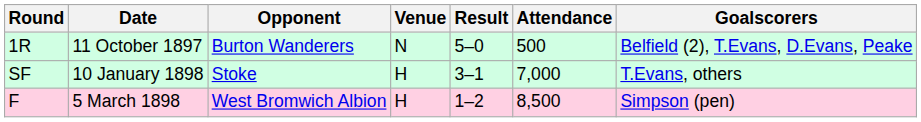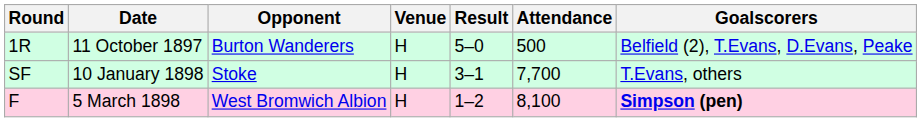 <table class="wikitable">
 <tr>
 <th>Round</th>
 <th>Date</th>
 <th>Opponent</th>
 <th>Venue</th>
 <th>Result</th>
 <th>Attendance</th>
 <th>Goalscorers</th>
 </tr>
 <tr style="background-color: #d0ffe3;">
 <td>1R</td>
 <td>11 October 1897</td>
 <td><a href='#'>Burton Wanderers</a></td>
-<td>N</td>
+<td>H</td>
 <td>5–0</td>
 <td>500</td>
 <td><a href='#'>Belfield</a> (2), <a href='#'>T.Evans</a>, <a href='#'>D.Evans</a>, <a href='#'>Peake</a></td>
 </tr>
 <tr style="background-color: #d0ffe3;">
 <td>SF</td>
 <td>10 January 1898</td>
 <td><a href='#'>Stoke</a></td>
 <td>H</td>
 <td>3–1</td>
-<td>7,000</td>
+<td>7,700</td>
 <td><a href='#'>T.Evans</a>, others</td>
 </tr>
 <tr style="background-color: #ffd0e3;">
 <td>F</td>
 <td>5 March 1898</td>
 <td><a href='#'>West Bromwich Albion</a></td>
 <td>H</td>
 <td>1–2</td>
-<td>8,500</td>
-<td><a href='#'>Simpson</a> (pen)</td>
+<td>8,100</td>
+<td><strong><a href='#'>Simpson</a> (pen)</strong></td>
 </tr>
 </table>
